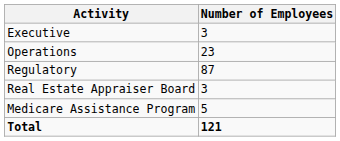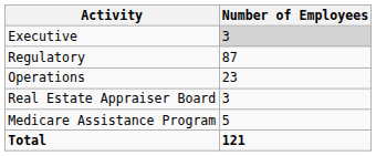 <table border="1" cellspacing="0" cellpadding="5" style="border-collapse:collapse;" class="wikitable">
 <tr>
 <th>Activity</th>
 <th>Number of Employees</th>
 </tr>
 <tr>
 <td>Executive</td>
-<td>3</td>
+<td style="background: lightgrey;">3</td>
+</tr>
+<tr>
+<td>Regulatory</td>
+<td>87</td>
 </tr>
 <tr>
 <td>Operations</td>
 <td>23</td>
-</tr>
-<tr>
-<td>Regulatory</td>
-<td>87</td>
 </tr>
 <tr>
 <td>Real Estate Appraiser Board</td>
 <td>3</td>
 </tr>
 <tr>
 <td>Medicare Assistance Program</td>
 <td>5</td>
 </tr>
 <tr>
 <td><strong>Total</strong></td>
 <td><strong>121</strong></td>
 </tr>
 </table>
